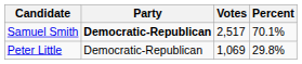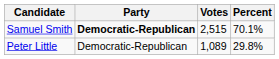 <table class=wikitable>
 <tr>
 <th>Candidate</th>
 <th>Party</th>
 <th>Votes</th>
 <th>Percent</th>
 </tr>
 <tr>
 <td><a href='#'>Samuel Smith</a></td>
 <td><strong>Democratic-Republican</strong></td>
-<td>2,517</td>
+<td>2,515</td>
 <td>70.1%</td>
 </tr>
 <tr>
 <td><a href='#'>Peter Little</a></td>
 <td>Democratic-Republican</td>
-<td>1,069</td>
+<td>1,089</td>
 <td>29.8%</td>
 </tr>
 </table>
